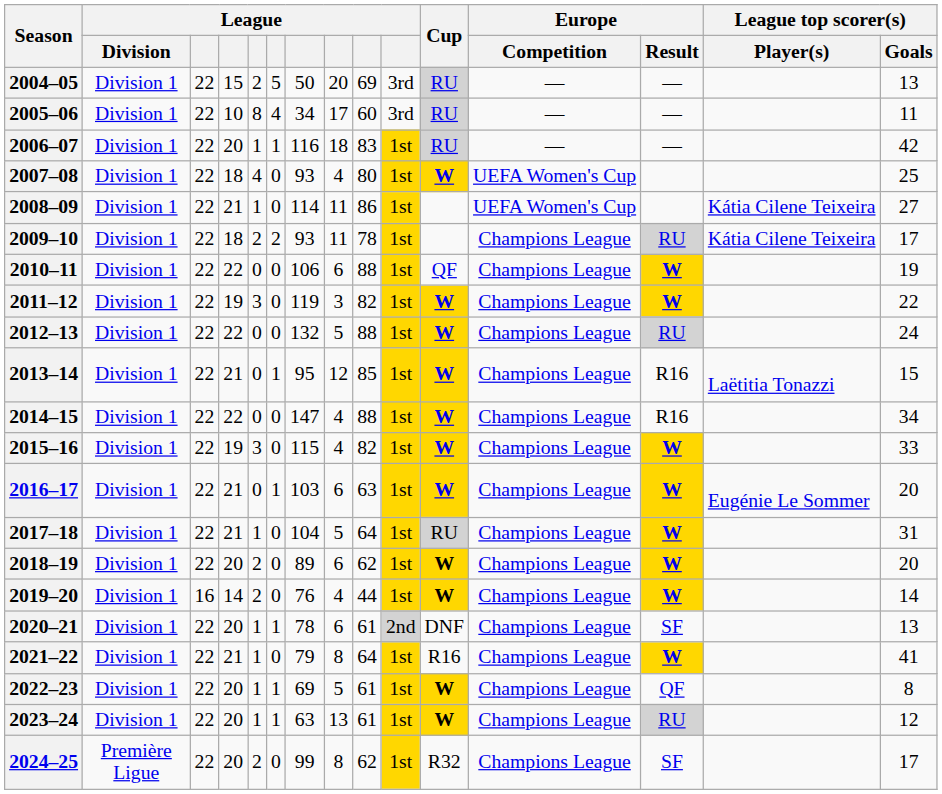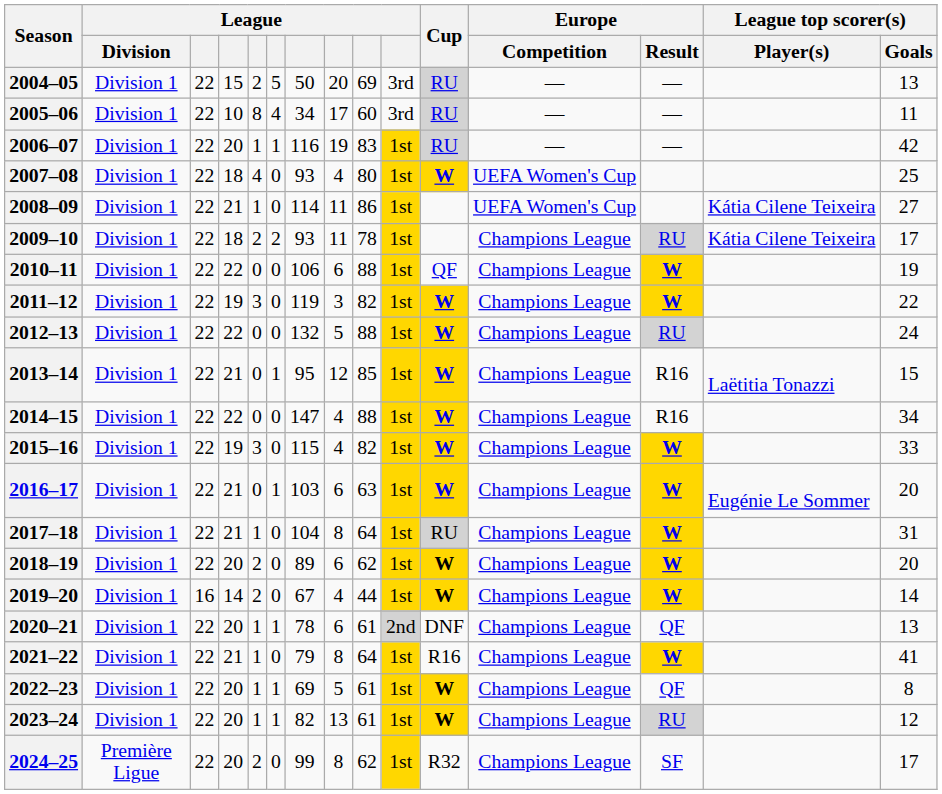 <table class="wikitable sortable plainrowheaders" style="text-align:center;">
 <tr>
 <th rowspan=2>Season</th>
 <th colspan=9>League</th>
 <th rowspan=2>Cup</th>
 <th colspan=2>Europe</th>
 <th colspan=2>League top scorer(s)</th>
 </tr>
 <tr>
 <th scope=col width=80px>Division</th>
 <th scope=col></th>
 <th scope=col></th>
 <th scope=col></th>
 <th scope=col></th>
 <th scope=col></th>
 <th scope=col></th>
 <th scope=col></th>
 <th scope=col data-sort-type="number"></th>
 <th scope=col>Competition</th>
 <th scope=col>Result</th>
 <th scope=col>Player(s)</th>
 <th scope=col>Goals</th>
 </tr>
 <tr>
 <th scope="row">2004–05</th>
 <td><a href='#'>Division 1</a></td>
 <td>22</td>
 <td>15</td>
 <td>2</td>
 <td>5</td>
 <td>50</td>
 <td>20</td>
 <td>69</td>
 <td>3rd</td>
 <td bgcolor=lightgrey><a href='#'>RU</a></td>
 <td>—</td>
 <td>—</td>
 <td align="left"></td>
 <td>13</td>
 </tr>
 <tr>
 <th scope="row">2005–06</th>
 <td><a href='#'>Division 1</a></td>
 <td>22</td>
 <td>10</td>
 <td>8</td>
 <td>4</td>
 <td>34</td>
 <td>17</td>
 <td>60</td>
 <td>3rd</td>
 <td bgcolor=lightgrey><a href='#'>RU</a></td>
 <td>—</td>
 <td>—</td>
 <td align="left"></td>
 <td>11</td>
 </tr>
 <tr>
 <th scope="row">2006–07</th>
 <td><a href='#'>Division 1</a></td>
 <td>22</td>
 <td>20</td>
 <td>1</td>
 <td>1</td>
 <td>116</td>
-<td>18</td>
+<td>19</td>
 <td>83</td>
 <td bgcolor=gold>1st</td>
 <td bgcolor=lightgrey><a href='#'>RU</a></td>
 <td>—</td>
 <td>—</td>
 <td align="left"></td>
 <td>42</td>
 </tr>
 <tr>
 <th scope="row">2007–08</th>
 <td><a href='#'>Division 1</a></td>
 <td>22</td>
 <td>18</td>
 <td>4</td>
 <td>0</td>
 <td>93</td>
 <td>4</td>
 <td>80</td>
 <td bgcolor=gold>1st</td>
 <td bgcolor=gold><strong><a href='#'>W</a></strong></td>
 <td><a href='#'>UEFA Women's Cup</a></td>
 <td></td>
 <td align="left"></td>
 <td>25</td>
 </tr>
 <tr>
 <th scope="row">2008–09</th>
 <td><a href='#'>Division 1</a></td>
 <td>22</td>
 <td>21</td>
 <td>1</td>
 <td>0</td>
 <td>114</td>
 <td>11</td>
 <td>86</td>
 <td bgcolor=gold>1st</td>
 <td></td>
 <td><a href='#'>UEFA Women's Cup</a></td>
 <td></td>
 <td align="left"><a href='#'>Kátia Cilene Teixeira</a></td>
 <td>27</td>
 </tr>
 <tr>
 <th scope="row">2009–10</th>
 <td><a href='#'>Division 1</a></td>
 <td>22</td>
 <td>18</td>
 <td>2</td>
 <td>2</td>
 <td>93</td>
 <td>11</td>
 <td>78</td>
 <td bgcolor=gold>1st</td>
 <td></td>
 <td><a href='#'>Champions League</a></td>
 <td bgcolor=lightgrey><a href='#'>RU</a></td>
 <td align="left"><a href='#'>Kátia Cilene Teixeira</a></td>
 <td>17</td>
 </tr>
 <tr>
 <th scope="row">2010–11</th>
 <td><a href='#'>Division 1</a></td>
 <td>22</td>
 <td>22</td>
 <td>0</td>
 <td>0</td>
 <td>106</td>
 <td>6</td>
 <td>88</td>
 <td bgcolor=gold>1st</td>
 <td><a href='#'>QF</a></td>
 <td><a href='#'>Champions League</a></td>
 <td bgcolor=gold><strong><a href='#'>W</a></strong></td>
 <td align="left"></td>
 <td>19</td>
 </tr>
 <tr>
 <th scope="row">2011–12</th>
 <td><a href='#'>Division 1</a></td>
 <td>22</td>
 <td>19</td>
 <td>3</td>
 <td>0</td>
 <td>119</td>
 <td>3</td>
 <td>82</td>
 <td bgcolor=gold>1st</td>
 <td bgcolor=gold><strong><a href='#'>W</a></strong></td>
 <td><a href='#'>Champions League</a></td>
 <td bgcolor=gold><strong><a href='#'>W</a></strong></td>
 <td align="left"></td>
 <td>22</td>
 </tr>
 <tr>
 <th scope="row">2012–13</th>
 <td><a href='#'>Division 1</a></td>
 <td>22</td>
 <td>22</td>
 <td>0</td>
 <td>0</td>
 <td>132</td>
 <td>5</td>
 <td>88</td>
 <td bgcolor=gold>1st</td>
 <td bgcolor=gold><strong><a href='#'>W</a></strong></td>
 <td><a href='#'>Champions League</a></td>
 <td bgcolor=lightgrey><a href='#'>RU</a></td>
 <td align="left"></td>
 <td>24</td>
 </tr>
 <tr>
 <th scope="row">2013–14</th>
 <td><a href='#'>Division 1</a></td>
 <td>22</td>
 <td>21</td>
 <td>0</td>
 <td>1</td>
 <td>95</td>
 <td>12</td>
 <td>85</td>
 <td bgcolor=gold>1st</td>
 <td bgcolor=gold><strong><a href='#'>W</a></strong></td>
 <td><a href='#'>Champions League</a></td>
 <td>R16</td>
 <td align="left"><br><a href='#'>Laëtitia Tonazzi</a></td>
 <td>15</td>
 </tr>
 <tr>
 <th scope="row">2014–15</th>
 <td><a href='#'>Division 1</a></td>
 <td>22</td>
 <td>22</td>
 <td>0</td>
 <td>0</td>
 <td>147</td>
 <td>4</td>
 <td>88</td>
 <td bgcolor=gold>1st</td>
 <td bgcolor=gold><strong><a href='#'>W</a></strong></td>
 <td><a href='#'>Champions League</a></td>
 <td>R16</td>
 <td align="left"></td>
 <td>34</td>
 </tr>
 <tr>
 <th scope="row">2015–16</th>
 <td><a href='#'>Division 1</a></td>
 <td>22</td>
 <td>19</td>
 <td>3</td>
 <td>0</td>
 <td>115</td>
 <td>4</td>
 <td>82</td>
 <td bgcolor=gold>1st</td>
 <td bgcolor=gold><strong><a href='#'>W</a></strong></td>
 <td><a href='#'>Champions League</a></td>
 <td bgcolor=gold><strong><a href='#'>W</a></strong></td>
 <td align="left"></td>
 <td>33</td>
 </tr>
 <tr>
 <th scope="row"><a href='#'>2016–17</a></th>
 <td><a href='#'>Division 1</a></td>
 <td>22</td>
 <td>21</td>
 <td>0</td>
 <td>1</td>
 <td>103</td>
 <td>6</td>
 <td>63</td>
 <td bgcolor=gold>1st</td>
 <td bgcolor=gold><strong><a href='#'>W</a></strong></td>
 <td><a href='#'>Champions League</a></td>
 <td bgcolor=gold><strong><a href='#'>W</a></strong></td>
 <td align="left"><br><a href='#'>Eugénie Le Sommer</a></td>
 <td>20</td>
 </tr>
 <tr>
 <th scope="row">2017–18</th>
 <td><a href='#'>Division 1</a></td>
 <td>22</td>
 <td>21</td>
 <td>1</td>
 <td>0</td>
 <td>104</td>
-<td>5</td>
+<td>8</td>
 <td>64</td>
 <td bgcolor=gold>1st</td>
 <td bgcolor=lightgrey>RU</td>
 <td><a href='#'>Champions League</a></td>
 <td bgcolor=gold><strong><a href='#'>W</a></strong></td>
 <td align="left"></td>
 <td>31</td>
 </tr>
 <tr>
 <th scope="row">2018–19</th>
 <td><a href='#'>Division 1</a></td>
 <td>22</td>
 <td>20</td>
 <td>2</td>
 <td>0</td>
 <td>89</td>
 <td>6</td>
 <td>62</td>
 <td bgcolor=gold>1st</td>
 <td bgcolor=gold><strong>W</strong></td>
 <td><a href='#'>Champions League</a></td>
 <td bgcolor=gold><strong><a href='#'>W</a></strong></td>
 <td align=left></td>
 <td>20</td>
 </tr>
 <tr>
 <th scope=row>2019–20</th>
 <td><a href='#'>Division 1</a></td>
 <td>16</td>
 <td>14</td>
 <td>2</td>
 <td>0</td>
-<td>76</td>
+<td>67</td>
 <td>4</td>
 <td>44</td>
 <td bgcolor=gold>1st</td>
 <td bgcolor=gold><strong>W</strong></td>
 <td><a href='#'>Champions League</a></td>
 <td bgcolor=gold><strong><a href='#'>W</a></strong></td>
 <td align=left></td>
 <td>14</td>
 </tr>
 <tr>
 <th scope=row>2020–21</th>
 <td><a href='#'>Division 1</a></td>
 <td>22</td>
 <td>20</td>
 <td>1</td>
 <td>1</td>
 <td>78</td>
 <td>6</td>
 <td>61</td>
 <td bgcolor=lightgrey>2nd</td>
 <td>DNF</td>
 <td><a href='#'>Champions League</a></td>
-<td><a href='#'>SF</a></td>
+<td><a href='#'>QF</a></td>
 <td align=left></td>
 <td>13</td>
 </tr>
 <tr>
 <th scope=row>2021–22</th>
 <td><a href='#'>Division 1</a></td>
 <td>22</td>
 <td>21</td>
 <td>1</td>
 <td>0</td>
 <td>79</td>
 <td>8</td>
 <td>64</td>
 <td bgcolor=gold>1st</td>
 <td>R16</td>
 <td><a href='#'>Champions League</a></td>
 <td bgcolor=gold><strong><a href='#'>W</a></strong></td>
 <td align=left></td>
 <td>41</td>
 </tr>
 <tr>
 <th scope=row>2022–23</th>
 <td><a href='#'>Division 1</a></td>
 <td>22</td>
 <td>20</td>
 <td>1</td>
 <td>1</td>
 <td>69</td>
 <td>5</td>
 <td>61</td>
 <td bgcolor=gold>1st</td>
 <td bgcolor=gold><strong>W</strong></td>
 <td><a href='#'>Champions League</a></td>
 <td><a href='#'>QF</a></td>
 <td align=left></td>
 <td>8</td>
 </tr>
 <tr>
 <th scope=row>2023–24</th>
 <td><a href='#'>Division 1</a></td>
 <td>22</td>
 <td>20</td>
 <td>1</td>
 <td>1</td>
-<td>63</td>
+<td>82</td>
 <td>13</td>
 <td>61</td>
 <td bgcolor=gold>1st</td>
 <td bgcolor=gold><strong>W</strong></td>
 <td><a href='#'>Champions League</a></td>
 <td bgcolor=lightgrey><a href='#'>RU</a></td>
 <td align=left></td>
 <td>12</td>
 </tr>
 <tr>
 <th><a href='#'>2024–25</a></th>
 <td><a href='#'>Première Ligue</a></td>
 <td>22</td>
 <td>20</td>
 <td>2</td>
 <td>0</td>
 <td>99</td>
 <td>8</td>
 <td>62</td>
 <td style="background:gold">1st</td>
 <td>R32</td>
 <td><a href='#'>Champions League</a></td>
 <td><a href='#'>SF</a></td>
 <td align=left></td>
 <td>17</td>
 </tr>
 </table>
